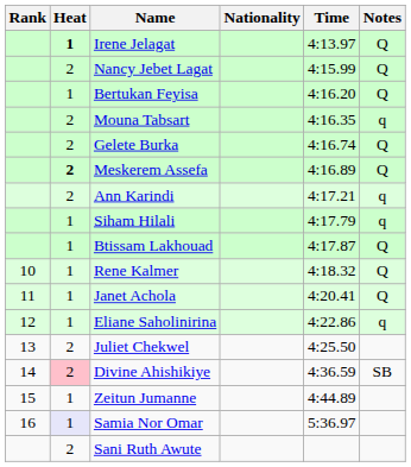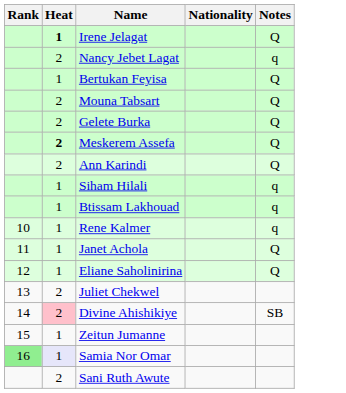 <table class="wikitable sortable" style="text-align:center">
 <tr>
 <th>Rank</th>
 <th>Heat</th>
 <th>Name</th>
 <th>Nationality</th>
-<th>Time</th>
 <th>Notes</th>
 </tr>
 <tr bgcolor=ccffcc>
 <td></td>
 <td><strong>1</strong></td>
 <td align=left><a href='#'>Irene Jelagat</a></td>
 <td align=left></td>
-<td>4:13.97</td>
 <td>Q</td>
 </tr>
 <tr bgcolor=ccffcc>
 <td></td>
 <td>2</td>
 <td align=left><a href='#'>Nancy Jebet Lagat</a></td>
 <td align=left></td>
-<td>4:15.99</td>
-<td>Q</td>
+<td>q</td>
 </tr>
 <tr bgcolor=ccffcc>
 <td></td>
 <td>1</td>
 <td align=left><a href='#'>Bertukan Feyisa</a></td>
 <td align=left></td>
-<td>4:16.20</td>
 <td>Q</td>
 </tr>
 <tr bgcolor=ccffcc>
 <td></td>
 <td>2</td>
 <td align=left><a href='#'>Mouna Tabsart</a></td>
 <td align=left></td>
-<td>4:16.35</td>
-<td>q</td>
+<td>Q</td>
 </tr>
 <tr bgcolor=ccffcc>
 <td></td>
 <td>2</td>
 <td align=left><a href='#'>Gelete Burka</a></td>
 <td align=left></td>
-<td>4:16.74</td>
 <td>Q</td>
 </tr>
 <tr bgcolor=ccffcc>
 <td></td>
 <td><strong>2</strong></td>
 <td align=left><a href='#'>Meskerem Assefa</a></td>
 <td align=left></td>
-<td>4:16.89</td>
 <td>Q</td>
 </tr>
 <tr bgcolor=ddffdd>
 <td></td>
 <td>2</td>
 <td align=left><a href='#'>Ann Karindi</a></td>
 <td align=left></td>
-<td>4:17.21</td>
-<td>q</td>
+<td>Q</td>
 </tr>
 <tr bgcolor=ccffcc>
 <td></td>
 <td>1</td>
 <td align=left><a href='#'>Siham Hilali</a></td>
 <td align=left></td>
-<td>4:17.79</td>
 <td>q</td>
 </tr>
 <tr bgcolor=ccffcc>
 <td></td>
 <td>1</td>
 <td align=left><a href='#'>Btissam Lakhouad</a></td>
 <td align=left></td>
-<td>4:17.87</td>
-<td>Q</td>
+<td>q</td>
 </tr>
 <tr bgcolor=ddffdd>
 <td>10</td>
 <td>1</td>
 <td align=left><a href='#'>Rene Kalmer</a></td>
 <td align=left></td>
-<td>4:18.32</td>
-<td>Q</td>
+<td>q</td>
 </tr>
 <tr bgcolor=ddffdd>
 <td>11</td>
 <td>1</td>
 <td align=left><a href='#'>Janet Achola</a></td>
 <td align=left></td>
-<td>4:20.41</td>
 <td>Q</td>
 </tr>
 <tr bgcolor=ddffdd>
 <td>12</td>
 <td>1</td>
 <td align=left><a href='#'>Eliane Saholinirina</a></td>
 <td align=left></td>
-<td>4:22.86</td>
-<td>q</td>
+<td>Q</td>
 </tr>
 <tr>
 <td>13</td>
 <td>2</td>
 <td align=left><a href='#'>Juliet Chekwel</a></td>
 <td align=left></td>
-<td>4:25.50</td>
 <td></td>
 </tr>
 <tr>
 <td>14</td>
 <td style="background: pink;">2</td>
 <td align=left><a href='#'>Divine Ahishikiye</a></td>
 <td align=left></td>
-<td>4:36.59</td>
 <td>SB</td>
 </tr>
 <tr>
 <td>15</td>
 <td>1</td>
 <td align=left><a href='#'>Zeitun Jumanne</a></td>
 <td align=left></td>
-<td>4:44.89</td>
 <td></td>
 </tr>
 <tr>
-<td>16</td>
+<td style="background: lightgreen;">16</td>
 <td style="background: lavender;">1</td>
 <td align=left><a href='#'>Samia Nor Omar</a></td>
 <td align=left></td>
-<td>5:36.97</td>
 <td></td>
 </tr>
 <tr>
 <td></td>
 <td>2</td>
 <td align=left><a href='#'>Sani Ruth Awute</a></td>
 <td align=left></td>
 <td></td>
-<td></td>
 </tr>
 </table>
